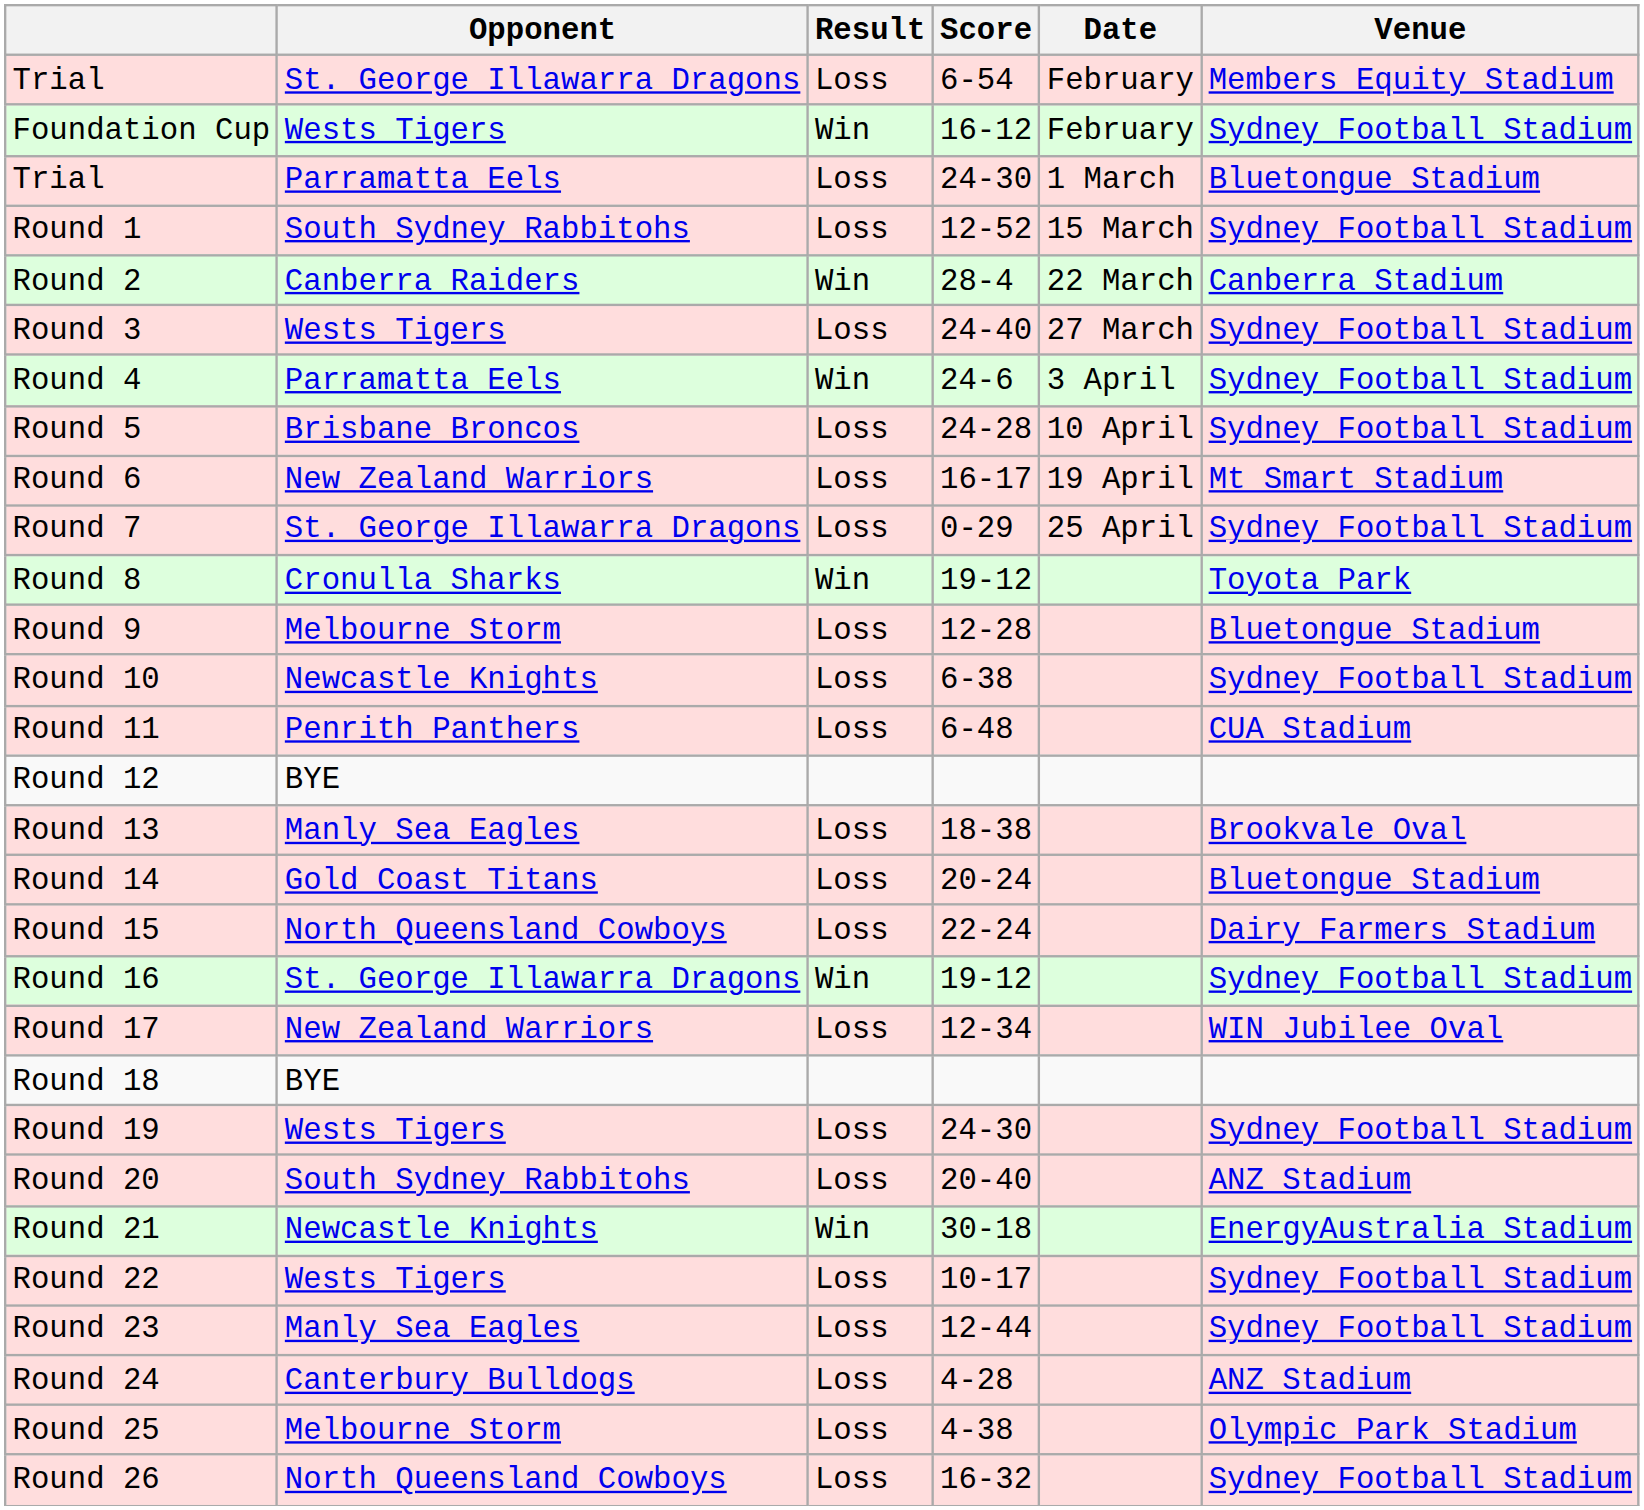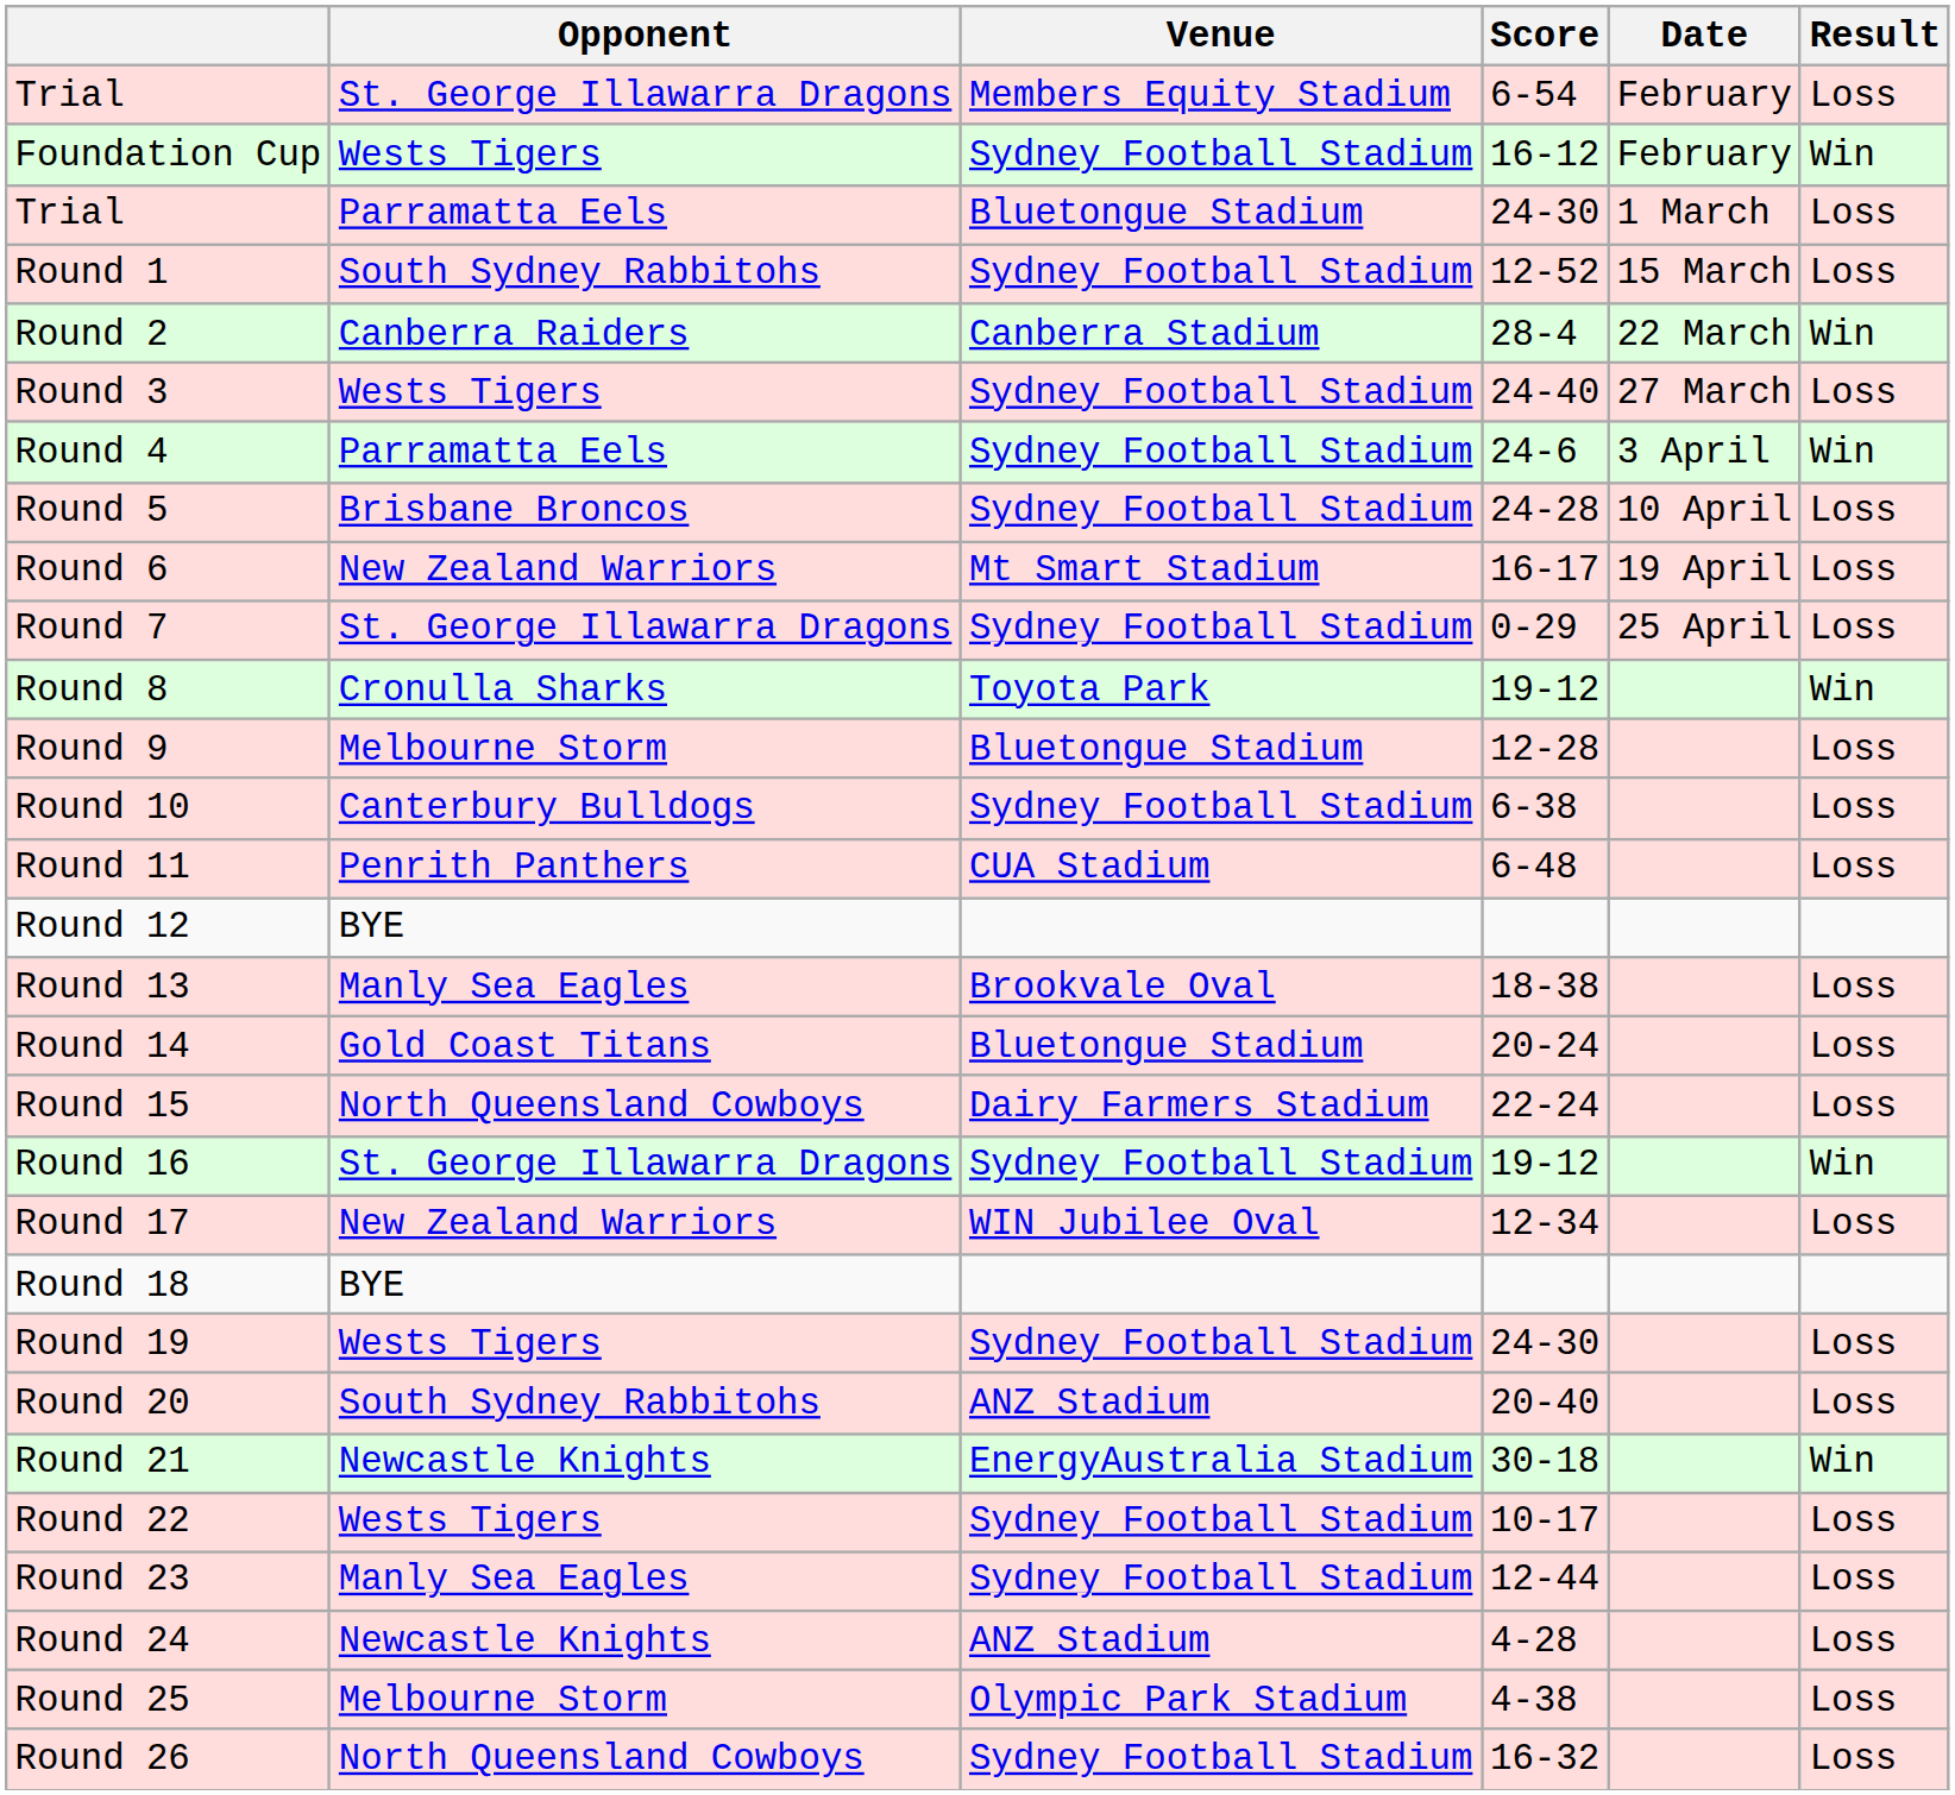 <table class="wikitable" style="text-align:left;">
 <tr>
 <th></th>
 <th>Opponent</th>
-<th>Result</th>
+<th>Venue</th>
 <th>Score</th>
 <th>Date</th>
-<th>Venue</th>
+<th>Result</th>
 </tr>
 <tr style="background:#fdd;">
 <td>Trial</td>
 <td><a href='#'>St. George Illawarra Dragons</a></td>
-<td>Loss</td>
+<td><a href='#'>Members Equity Stadium</a></td>
 <td>6-54</td>
 <td>February</td>
-<td><a href='#'>Members Equity Stadium</a></td>
+<td>Loss</td>
 </tr>
 <tr style="background:#dfd;">
 <td>Foundation Cup</td>
 <td><a href='#'>Wests Tigers</a></td>
-<td>Win</td>
+<td><a href='#'>Sydney Football Stadium</a></td>
 <td>16-12</td>
 <td>February</td>
-<td><a href='#'>Sydney Football Stadium</a></td>
+<td>Win</td>
 </tr>
 <tr style="background:#fdd;">
 <td>Trial</td>
 <td><a href='#'>Parramatta Eels</a></td>
-<td>Loss</td>
+<td><a href='#'>Bluetongue Stadium</a></td>
 <td>24-30</td>
 <td>1 March</td>
-<td><a href='#'>Bluetongue Stadium</a></td>
+<td>Loss</td>
 </tr>
 <tr style="background:#fdd;">
 <td>Round 1</td>
 <td><a href='#'>South Sydney Rabbitohs</a></td>
-<td>Loss</td>
+<td><a href='#'>Sydney Football Stadium</a></td>
 <td>12-52</td>
 <td>15 March</td>
-<td><a href='#'>Sydney Football Stadium</a></td>
+<td>Loss</td>
 </tr>
 <tr style="background:#dfd;">
 <td>Round 2</td>
 <td><a href='#'>Canberra Raiders</a></td>
-<td>Win</td>
+<td><a href='#'>Canberra Stadium</a></td>
 <td>28-4</td>
 <td>22 March</td>
-<td><a href='#'>Canberra Stadium</a></td>
+<td>Win</td>
 </tr>
 <tr style="background:#fdd;">
 <td>Round 3</td>
 <td><a href='#'>Wests Tigers</a></td>
-<td>Loss</td>
+<td><a href='#'>Sydney Football Stadium</a></td>
 <td>24-40</td>
 <td>27 March</td>
-<td><a href='#'>Sydney Football Stadium</a></td>
+<td>Loss</td>
 </tr>
 <tr style="background:#dfd;">
 <td>Round 4</td>
 <td><a href='#'>Parramatta Eels</a></td>
-<td>Win</td>
+<td><a href='#'>Sydney Football Stadium</a></td>
 <td>24-6</td>
 <td>3 April</td>
-<td><a href='#'>Sydney Football Stadium</a></td>
+<td>Win</td>
 </tr>
 <tr style="background:#fdd;">
 <td>Round 5</td>
 <td><a href='#'>Brisbane Broncos</a></td>
-<td>Loss</td>
+<td><a href='#'>Sydney Football Stadium</a></td>
 <td>24-28</td>
 <td>10 April</td>
-<td><a href='#'>Sydney Football Stadium</a></td>
+<td>Loss</td>
 </tr>
 <tr style="background:#fdd;">
 <td>Round 6</td>
 <td><a href='#'>New Zealand Warriors</a></td>
-<td>Loss</td>
+<td><a href='#'>Mt Smart Stadium</a></td>
 <td>16-17</td>
 <td>19 April</td>
-<td><a href='#'>Mt Smart Stadium</a></td>
+<td>Loss</td>
 </tr>
 <tr style="background:#fdd;">
 <td>Round 7</td>
 <td><a href='#'>St. George Illawarra Dragons</a></td>
-<td>Loss</td>
+<td><a href='#'>Sydney Football Stadium</a></td>
 <td>0-29</td>
 <td>25 April</td>
-<td><a href='#'>Sydney Football Stadium</a></td>
+<td>Loss</td>
 </tr>
 <tr style="background:#dfd;">
 <td>Round 8</td>
 <td><a href='#'>Cronulla Sharks</a></td>
-<td>Win</td>
+<td><a href='#'>Toyota Park</a></td>
 <td>19-12</td>
 <td></td>
-<td><a href='#'>Toyota Park</a></td>
+<td>Win</td>
 </tr>
 <tr style="background:#fdd;">
 <td>Round 9</td>
 <td><a href='#'>Melbourne Storm</a></td>
-<td>Loss</td>
+<td><a href='#'>Bluetongue Stadium</a></td>
 <td>12-28</td>
 <td></td>
-<td><a href='#'>Bluetongue Stadium</a></td>
+<td>Loss</td>
 </tr>
 <tr style="background:#fdd;">
 <td>Round 10</td>
-<td><a href='#'>Newcastle Knights</a></td>
-<td>Loss</td>
+<td><a href='#'>Canterbury Bulldogs</a></td>
+<td><a href='#'>Sydney Football Stadium</a></td>
 <td>6-38</td>
 <td></td>
-<td><a href='#'>Sydney Football Stadium</a></td>
+<td>Loss</td>
 </tr>
 <tr style="background:#fdd;">
 <td>Round 11</td>
 <td><a href='#'>Penrith Panthers</a></td>
-<td>Loss</td>
+<td><a href='#'>CUA Stadium</a></td>
 <td>6-48</td>
 <td></td>
-<td><a href='#'>CUA Stadium</a></td>
+<td>Loss</td>
 </tr>
 <tr bgcolor=>
 <td>Round 12</td>
 <td>BYE</td>
 <td></td>
 <td></td>
 <td></td>
 <td></td>
 </tr>
 <tr style="background:#fdd;">
 <td>Round 13</td>
 <td><a href='#'>Manly Sea Eagles</a></td>
-<td>Loss</td>
+<td><a href='#'>Brookvale Oval</a></td>
 <td>18-38</td>
 <td></td>
-<td><a href='#'>Brookvale Oval</a></td>
+<td>Loss</td>
 </tr>
 <tr style="background:#fdd;">
 <td>Round 14</td>
 <td><a href='#'>Gold Coast Titans</a></td>
-<td>Loss</td>
+<td><a href='#'>Bluetongue Stadium</a></td>
 <td>20-24</td>
 <td></td>
-<td><a href='#'>Bluetongue Stadium</a></td>
+<td>Loss</td>
 </tr>
 <tr style="background:#fdd;">
 <td>Round 15</td>
 <td><a href='#'>North Queensland Cowboys</a></td>
-<td>Loss</td>
+<td><a href='#'>Dairy Farmers Stadium</a></td>
 <td>22-24</td>
 <td></td>
-<td><a href='#'>Dairy Farmers Stadium</a></td>
+<td>Loss</td>
 </tr>
 <tr style="background:#dfd;">
 <td>Round 16</td>
 <td><a href='#'>St. George Illawarra Dragons</a></td>
-<td>Win</td>
+<td><a href='#'>Sydney Football Stadium</a></td>
 <td>19-12</td>
 <td></td>
-<td><a href='#'>Sydney Football Stadium</a></td>
+<td>Win</td>
 </tr>
 <tr style="background:#fdd;">
 <td>Round 17</td>
 <td><a href='#'>New Zealand Warriors</a></td>
-<td>Loss</td>
+<td><a href='#'>WIN Jubilee Oval</a></td>
 <td>12-34</td>
 <td></td>
-<td><a href='#'>WIN Jubilee Oval</a></td>
+<td>Loss</td>
 </tr>
 <tr bgcolor=>
 <td>Round 18</td>
 <td>BYE</td>
 <td></td>
 <td></td>
 <td></td>
 <td></td>
 </tr>
 <tr style="background:#fdd;">
 <td>Round 19</td>
 <td><a href='#'>Wests Tigers</a></td>
-<td>Loss</td>
+<td><a href='#'>Sydney Football Stadium</a></td>
 <td>24-30</td>
 <td></td>
-<td><a href='#'>Sydney Football Stadium</a></td>
+<td>Loss</td>
 </tr>
 <tr style="background:#fdd;">
 <td>Round 20</td>
 <td><a href='#'>South Sydney Rabbitohs</a></td>
-<td>Loss</td>
+<td><a href='#'>ANZ Stadium</a></td>
 <td>20-40</td>
 <td></td>
-<td><a href='#'>ANZ Stadium</a></td>
+<td>Loss</td>
 </tr>
 <tr style="background:#dfd;">
 <td>Round 21</td>
 <td><a href='#'>Newcastle Knights</a></td>
-<td>Win</td>
+<td><a href='#'>EnergyAustralia Stadium</a></td>
 <td>30-18</td>
 <td></td>
-<td><a href='#'>EnergyAustralia Stadium</a></td>
+<td>Win</td>
 </tr>
 <tr style="background:#fdd;">
 <td>Round 22</td>
 <td><a href='#'>Wests Tigers</a></td>
-<td>Loss</td>
+<td><a href='#'>Sydney Football Stadium</a></td>
 <td>10-17</td>
 <td></td>
-<td><a href='#'>Sydney Football Stadium</a></td>
+<td>Loss</td>
 </tr>
 <tr style="background:#fdd;">
 <td>Round 23</td>
 <td><a href='#'>Manly Sea Eagles</a></td>
-<td>Loss</td>
+<td><a href='#'>Sydney Football Stadium</a></td>
 <td>12-44</td>
 <td></td>
-<td><a href='#'>Sydney Football Stadium</a></td>
+<td>Loss</td>
 </tr>
 <tr style="background:#fdd;">
 <td>Round 24</td>
-<td><a href='#'>Canterbury Bulldogs</a></td>
-<td>Loss</td>
+<td><a href='#'>Newcastle Knights</a></td>
+<td><a href='#'>ANZ Stadium</a></td>
 <td>4-28</td>
 <td></td>
-<td><a href='#'>ANZ Stadium</a></td>
+<td>Loss</td>
 </tr>
 <tr style="background:#fdd;">
 <td>Round 25</td>
 <td><a href='#'>Melbourne Storm</a></td>
-<td>Loss</td>
+<td><a href='#'>Olympic Park Stadium</a></td>
 <td>4-38</td>
 <td></td>
-<td><a href='#'>Olympic Park Stadium</a></td>
+<td>Loss</td>
 </tr>
 <tr style="background:#fdd;">
 <td>Round 26</td>
 <td><a href='#'>North Queensland Cowboys</a></td>
-<td>Loss</td>
+<td><a href='#'>Sydney Football Stadium</a></td>
 <td>16-32</td>
 <td></td>
-<td><a href='#'>Sydney Football Stadium</a></td>
+<td>Loss</td>
 </tr>
 </table>
